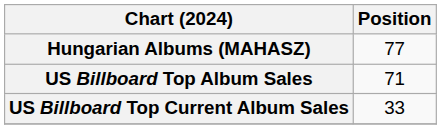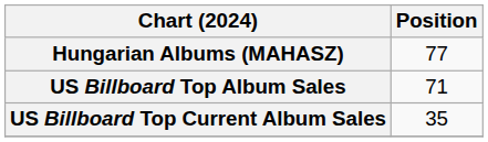 <table class="wikitable sortable plainrowheaders" style="text-align:center">
 <tr>
 <th scope="col">Chart (2024)</th>
 <th scope="col">Position</th>
 </tr>
 <tr>
 <th scope="row">Hungarian Albums (MAHASZ)</th>
 <td>77</td>
 </tr>
 <tr>
 <th scope="row">US <em>Billboard</em> Top Album Sales</th>
 <td>71</td>
 </tr>
 <tr>
 <th scope="row">US <em>Billboard</em> Top Current Album Sales</th>
-<td>33</td>
+<td>35</td>
 </tr>
 <tr>
 </tr>
 </table>
